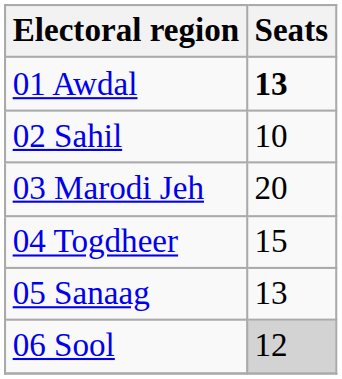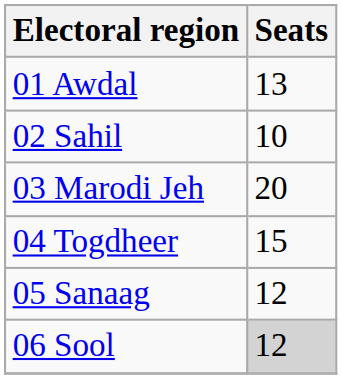 <table class="wikitable">
 <tr>
 <th>Electoral region</th>
 <th>Seats</th>
 </tr>
 <tr>
 <td><a href='#'>01 Awdal</a></td>
-<td><strong>13</strong></td>
+<td>13</td>
 </tr>
 <tr>
 <td><a href='#'>02 Sahil</a></td>
 <td>10</td>
 </tr>
 <tr>
 <td><a href='#'>03 Marodi Jeh</a></td>
 <td>20</td>
 </tr>
 <tr>
 <td><a href='#'>04 Togdheer</a></td>
 <td>15</td>
 </tr>
 <tr>
 <td><a href='#'>05 Sanaag</a></td>
-<td>13</td>
+<td>12</td>
 </tr>
 <tr>
 <td><a href='#'>06 Sool</a></td>
 <td style="background: lightgrey;">12</td>
 </tr>
 <tr>
 </tr>
 </table>
